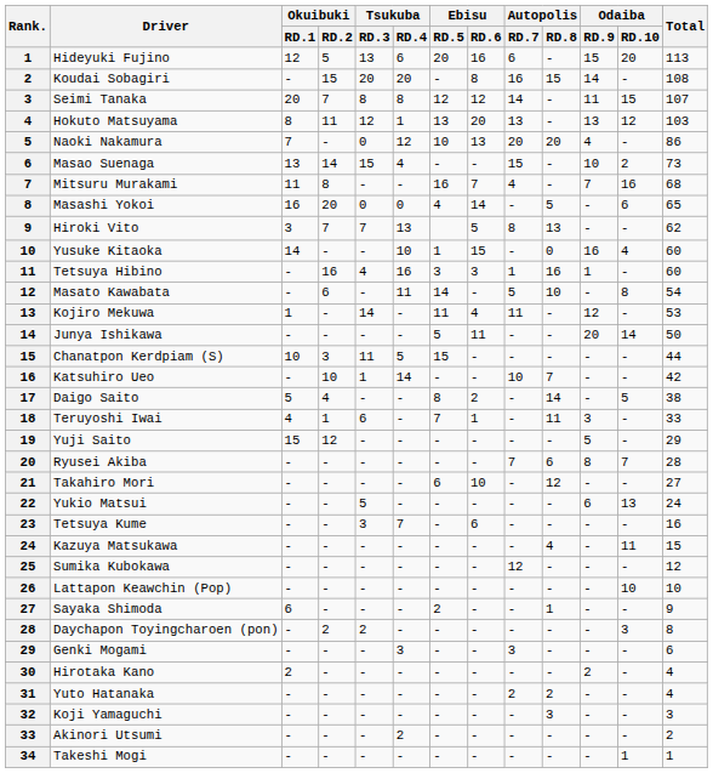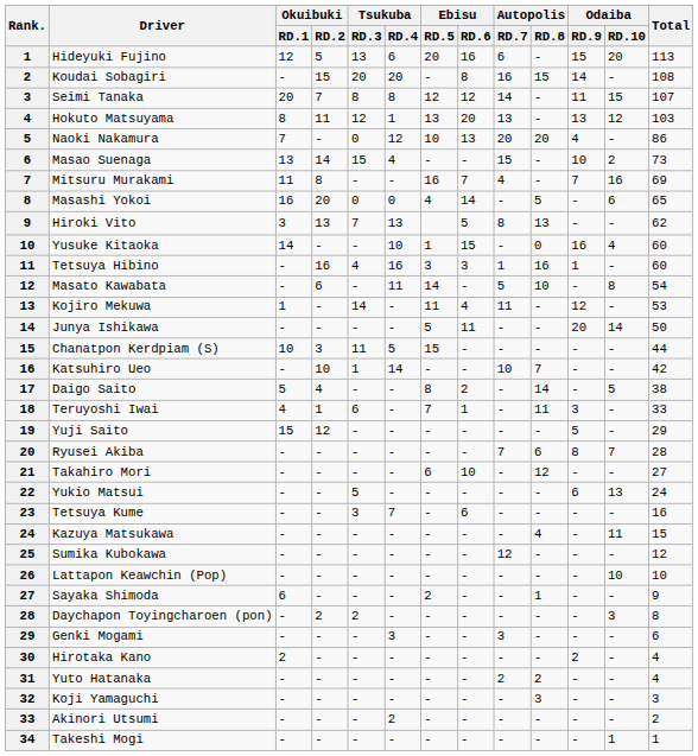 <table class="wikitable">
 <tr>
 <th rowspan="2">Rank.</th>
 <th rowspan="2">Driver</th>
 <th colspan="2">Okuibuki</th>
 <th colspan="2">Tsukuba</th>
 <th colspan="2">Ebisu</th>
 <th colspan="2">Autopolis</th>
 <th colspan="2">Odaiba</th>
 <th rowspan="2">Total</th>
 </tr>
 <tr>
 <th>RD.1</th>
 <th>RD.2</th>
 <th>RD.3</th>
 <th>RD.4</th>
 <th>RD.5</th>
 <th>RD.6</th>
 <th>RD.7</th>
 <th>RD.8</th>
 <th>RD.9</th>
 <th>RD.10</th>
 </tr>
 <tr>
 <th>1</th>
 <td>Hideyuki Fujino</td>
 <td>12</td>
 <td>5</td>
 <td>13</td>
 <td>6</td>
 <td>20</td>
 <td>16</td>
 <td>6</td>
 <td>-</td>
 <td>15</td>
 <td>20</td>
 <td>113</td>
 </tr>
 <tr>
 <th>2</th>
 <td>Koudai Sobagiri</td>
 <td>-</td>
 <td>15</td>
 <td>20</td>
 <td>20</td>
 <td>-</td>
 <td>8</td>
 <td>16</td>
 <td>15</td>
 <td>14</td>
 <td>-</td>
 <td>108</td>
 </tr>
 <tr>
 <th>3</th>
 <td>Seimi Tanaka</td>
 <td>20</td>
 <td>7</td>
 <td>8</td>
 <td>8</td>
 <td>12</td>
 <td>12</td>
 <td>14</td>
 <td>-</td>
 <td>11</td>
 <td>15</td>
 <td>107</td>
 </tr>
 <tr>
 <th>4</th>
 <td>Hokuto Matsuyama</td>
 <td>8</td>
 <td>11</td>
 <td>12</td>
 <td>1</td>
 <td>13</td>
 <td>20</td>
 <td>13</td>
 <td>-</td>
 <td>13</td>
 <td>12</td>
 <td>103</td>
 </tr>
 <tr>
 <th>5</th>
 <td>Naoki Nakamura</td>
 <td>7</td>
 <td>-</td>
 <td>0</td>
 <td>12</td>
 <td>10</td>
 <td>13</td>
 <td>20</td>
 <td>20</td>
 <td>4</td>
 <td>-</td>
 <td>86</td>
 </tr>
 <tr>
 <th>6</th>
 <td>Masao Suenaga</td>
 <td>13</td>
 <td>14</td>
 <td>15</td>
 <td>4</td>
 <td>-</td>
 <td>-</td>
 <td>15</td>
 <td>-</td>
 <td>10</td>
 <td>2</td>
 <td>73</td>
 </tr>
 <tr>
 <th>7</th>
 <td>Mitsuru Murakami</td>
 <td>11</td>
 <td>8</td>
 <td>-</td>
 <td>-</td>
 <td>16</td>
 <td>7</td>
 <td>4</td>
 <td>-</td>
 <td>7</td>
 <td>16</td>
-<td>68</td>
+<td>69</td>
 </tr>
 <tr>
 <th>8</th>
 <td>Masashi Yokoi</td>
 <td>16</td>
 <td>20</td>
 <td>0</td>
 <td>0</td>
 <td>4</td>
 <td>14</td>
 <td>-</td>
 <td>5</td>
 <td>-</td>
 <td>6</td>
 <td>65</td>
 </tr>
 <tr>
 <th>9</th>
 <td>Hiroki Vito</td>
 <td>3</td>
-<td>7</td>
+<td>13</td>
 <td>7</td>
 <td>13</td>
 <td>　</td>
 <td>5</td>
 <td>8</td>
 <td>13</td>
 <td>-</td>
 <td>-</td>
 <td>62</td>
 </tr>
 <tr>
 <th>10</th>
 <td>Yusuke Kitaoka</td>
 <td>14</td>
 <td>-</td>
 <td>-</td>
 <td>10</td>
 <td>1</td>
 <td>15</td>
 <td>-</td>
 <td>0</td>
 <td>16</td>
 <td>4</td>
 <td>60</td>
 </tr>
 <tr>
 <th>11</th>
 <td>Tetsuya Hibino</td>
 <td>-</td>
 <td>16</td>
 <td>4</td>
 <td>16</td>
 <td>3</td>
 <td>3</td>
 <td>1</td>
 <td>16</td>
 <td>1</td>
 <td>-</td>
 <td>60</td>
 </tr>
 <tr>
 <th>12</th>
 <td>Masato Kawabata</td>
 <td>-</td>
 <td>6</td>
 <td>-</td>
 <td>11</td>
 <td>14</td>
 <td>-</td>
 <td>5</td>
 <td>10</td>
 <td>-</td>
 <td>8</td>
 <td>54</td>
 </tr>
 <tr>
 <th>13</th>
 <td>Kojiro Mekuwa</td>
 <td>1</td>
 <td>-</td>
 <td>14</td>
 <td>-</td>
 <td>11</td>
 <td>4</td>
 <td>11</td>
 <td>-</td>
 <td>12</td>
 <td>-</td>
 <td>53</td>
 </tr>
 <tr>
 <th>14</th>
 <td>Junya Ishikawa</td>
 <td>-</td>
 <td>-</td>
 <td>-</td>
 <td>-</td>
 <td>5</td>
 <td>11</td>
 <td>-</td>
 <td>-</td>
 <td>20</td>
 <td>14</td>
 <td>50</td>
 </tr>
 <tr>
 <th>15</th>
 <td>Chanatpon Kerdpiam (S)</td>
 <td>10</td>
 <td>3</td>
 <td>11</td>
 <td>5</td>
 <td>15</td>
 <td>-</td>
 <td>-</td>
 <td>-</td>
 <td>-</td>
 <td>-</td>
 <td>44</td>
 </tr>
 <tr>
 <th>16</th>
 <td>Katsuhiro Ueo</td>
 <td>-</td>
 <td>10</td>
 <td>1</td>
 <td>14</td>
 <td>-</td>
 <td>-</td>
 <td>10</td>
 <td>7</td>
 <td>-</td>
 <td>-</td>
 <td>42</td>
 </tr>
 <tr>
 <th>17</th>
 <td>Daigo Saito</td>
 <td>5</td>
 <td>4</td>
 <td>-</td>
 <td>-</td>
 <td>8</td>
 <td>2</td>
 <td>-</td>
 <td>14</td>
 <td>-</td>
 <td>5</td>
 <td>38</td>
 </tr>
 <tr>
 <th>18</th>
 <td>Teruyoshi Iwai</td>
 <td>4</td>
 <td>1</td>
 <td>6</td>
 <td>-</td>
 <td>7</td>
 <td>1</td>
 <td>-</td>
 <td>11</td>
 <td>3</td>
 <td>-</td>
 <td>33</td>
 </tr>
 <tr>
 <th>19</th>
 <td>Yuji Saito</td>
 <td>15</td>
 <td>12</td>
 <td>-</td>
 <td>-</td>
 <td>-</td>
 <td>-</td>
 <td>-</td>
 <td>-</td>
 <td>5</td>
 <td>-</td>
 <td>29</td>
 </tr>
 <tr>
 <th>20</th>
 <td>Ryusei Akiba</td>
 <td>-</td>
 <td>-</td>
 <td>-</td>
 <td>-</td>
 <td>-</td>
 <td>-</td>
 <td>7</td>
 <td>6</td>
 <td>8</td>
 <td>7</td>
 <td>28</td>
 </tr>
 <tr>
 <th>21</th>
 <td>Takahiro Mori</td>
 <td>-</td>
 <td>-</td>
 <td>-</td>
 <td>-</td>
 <td>6</td>
 <td>10</td>
 <td>-</td>
 <td>12</td>
 <td>-</td>
 <td>-</td>
 <td>27</td>
 </tr>
 <tr>
 <th>22</th>
 <td>Yukio Matsui</td>
 <td>-</td>
 <td>-</td>
 <td>5</td>
 <td>-</td>
 <td>-</td>
 <td>-</td>
 <td>-</td>
 <td>-</td>
 <td>6</td>
 <td>13</td>
 <td>24</td>
 </tr>
 <tr>
 <th>23</th>
 <td>Tetsuya Kume</td>
 <td>-</td>
 <td>-</td>
 <td>3</td>
 <td>7</td>
 <td>-</td>
 <td>6</td>
 <td>-</td>
 <td>-</td>
 <td>-</td>
 <td>-</td>
 <td>16</td>
 </tr>
 <tr>
 <th>24</th>
 <td>Kazuya Matsukawa</td>
 <td>-</td>
 <td>-</td>
 <td>-</td>
 <td>-</td>
 <td>-</td>
 <td>-</td>
 <td>-</td>
 <td>4</td>
 <td>-</td>
 <td>11</td>
 <td>15</td>
 </tr>
 <tr>
 <th>25</th>
 <td>Sumika Kubokawa</td>
 <td>-</td>
 <td>-</td>
 <td>-</td>
 <td>-</td>
 <td>-</td>
 <td>-</td>
 <td>12</td>
 <td>-</td>
 <td>-</td>
 <td>-</td>
 <td>12</td>
 </tr>
 <tr>
 <th>26</th>
 <td>Lattapon Keawchin (Pop)</td>
 <td>-</td>
 <td>-</td>
 <td>-</td>
 <td>-</td>
 <td>-</td>
 <td>-</td>
 <td>-</td>
 <td>-</td>
 <td>-</td>
 <td>10</td>
 <td>10</td>
 </tr>
 <tr>
 <th>27</th>
 <td>Sayaka Shimoda</td>
 <td>6</td>
 <td>-</td>
 <td>-</td>
 <td>-</td>
 <td>2</td>
 <td>-</td>
 <td>-</td>
 <td>1</td>
 <td>-</td>
 <td>-</td>
 <td>9</td>
 </tr>
 <tr>
 <th>28</th>
 <td>Daychapon Toyingcharoen (pon)</td>
 <td>-</td>
 <td>2</td>
 <td>2</td>
 <td>-</td>
 <td>-</td>
 <td>-</td>
 <td>-</td>
 <td>-</td>
 <td>-</td>
 <td>3</td>
 <td>8</td>
 </tr>
 <tr>
 <th>29</th>
 <td>Genki Mogami</td>
 <td>-</td>
 <td>-</td>
 <td>-</td>
 <td>3</td>
 <td>-</td>
 <td>-</td>
 <td>3</td>
 <td>-</td>
 <td>-</td>
 <td>-</td>
 <td>6</td>
 </tr>
 <tr>
 <th>30</th>
 <td>Hirotaka Kano</td>
 <td>2</td>
 <td>-</td>
 <td>-</td>
 <td>-</td>
 <td>-</td>
 <td>-</td>
 <td>-</td>
 <td>-</td>
 <td>2</td>
 <td>-</td>
 <td>4</td>
 </tr>
 <tr>
 <th>31</th>
 <td>Yuto Hatanaka</td>
 <td>-</td>
 <td>-</td>
 <td>-</td>
 <td>-</td>
 <td>-</td>
 <td>-</td>
 <td>2</td>
 <td>2</td>
 <td>-</td>
 <td>-</td>
 <td>4</td>
 </tr>
 <tr>
 <th>32</th>
 <td>Koji Yamaguchi</td>
 <td>-</td>
 <td>-</td>
 <td>-</td>
 <td>-</td>
 <td>-</td>
 <td>-</td>
 <td>-</td>
 <td>3</td>
 <td>-</td>
 <td>-</td>
 <td>3</td>
 </tr>
 <tr>
 <th>33</th>
 <td>Akinori Utsumi</td>
 <td>-</td>
 <td>-</td>
 <td>-</td>
 <td>2</td>
 <td>-</td>
 <td>-</td>
 <td>-</td>
 <td>-</td>
 <td>-</td>
 <td>-</td>
 <td>2</td>
 </tr>
 <tr>
 <th>34</th>
 <td>Takeshi Mogi</td>
 <td>-</td>
 <td>-</td>
 <td>-</td>
 <td>-</td>
 <td>-</td>
 <td>-</td>
 <td>-</td>
 <td>-</td>
 <td>-</td>
 <td>1</td>
 <td>1</td>
 </tr>
 </table>
